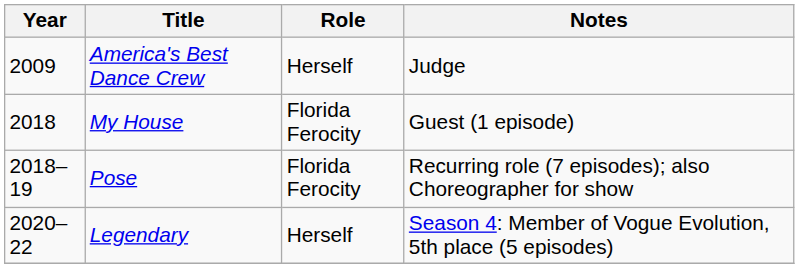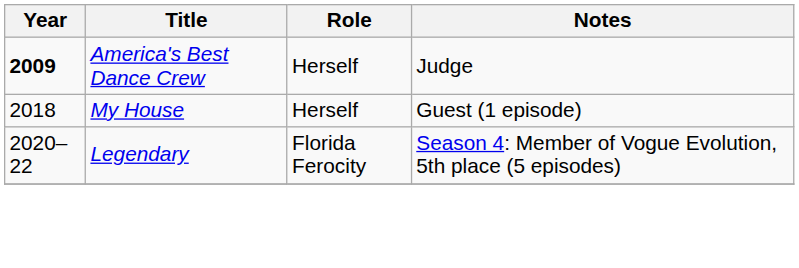 <table class="wikitable sortable">
 <tr>
 <th>Year</th>
 <th>Title</th>
 <th>Role</th>
 <th class="unsortable">Notes</th>
 </tr>
 <tr>
-<td>2009</td>
+<td><strong>2009</strong></td>
 <td><em><a href='#'>America's Best Dance Crew</a></em></td>
 <td>Herself</td>
 <td>Judge</td>
 </tr>
 <tr>
 <td>2018</td>
 <td><em><a href='#'>My House</a></em></td>
-<td>Florida Ferocity</td>
+<td>Herself</td>
 <td>Guest (1 episode)</td>
-</tr>
-<tr>
-<td>2018–19</td>
-<td><em><a href='#'>Pose</a></em></td>
-<td>Florida Ferocity</td>
-<td>Recurring role (7 episodes); also Choreographer for show</td>
 </tr>
 <tr>
 <td>2020–22</td>
 <td><em><a href='#'>Legendary</a></em></td>
-<td>Herself</td>
+<td>Florida Ferocity</td>
 <td><a href='#'>Season 4</a>: Member of Vogue Evolution, 5th place (5 episodes)</td>
 </tr>
 <tr>
 </tr>
 </table>
